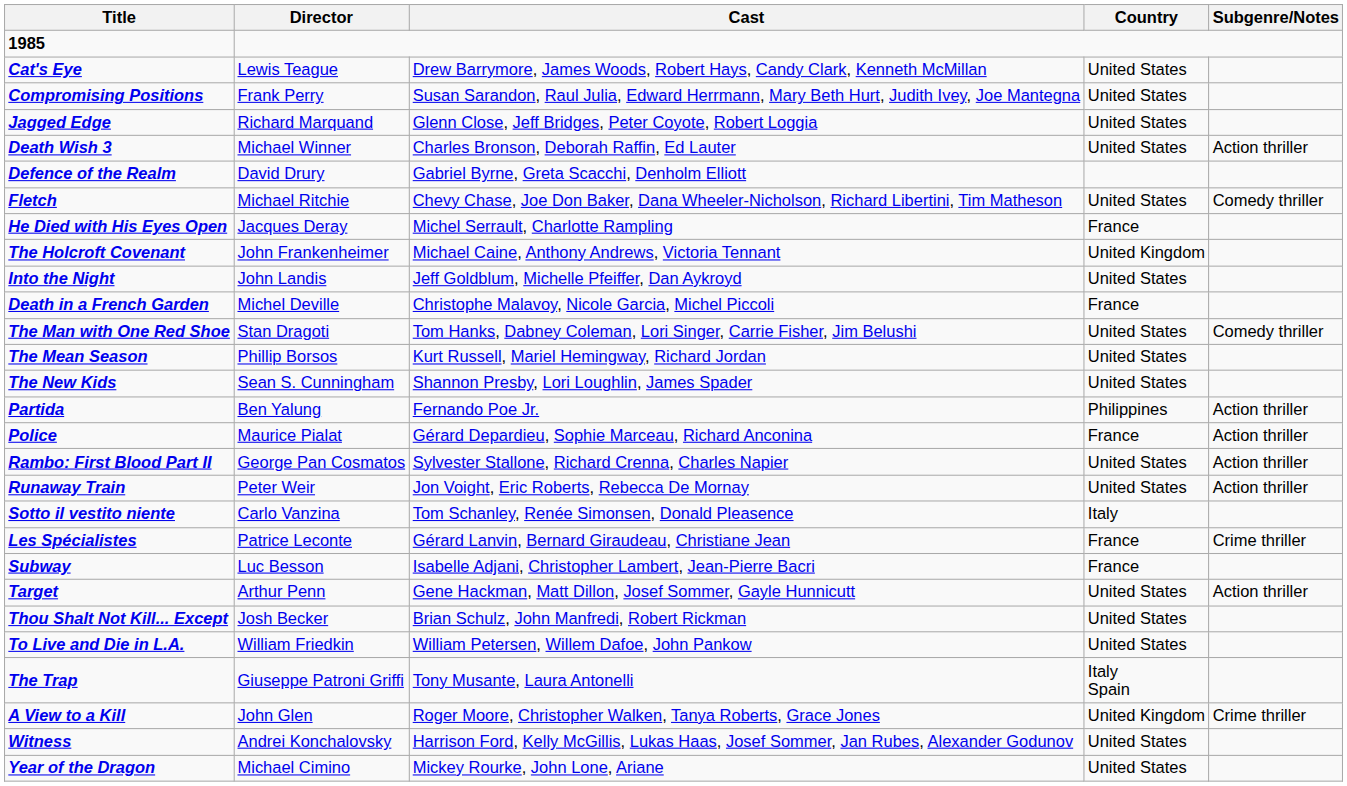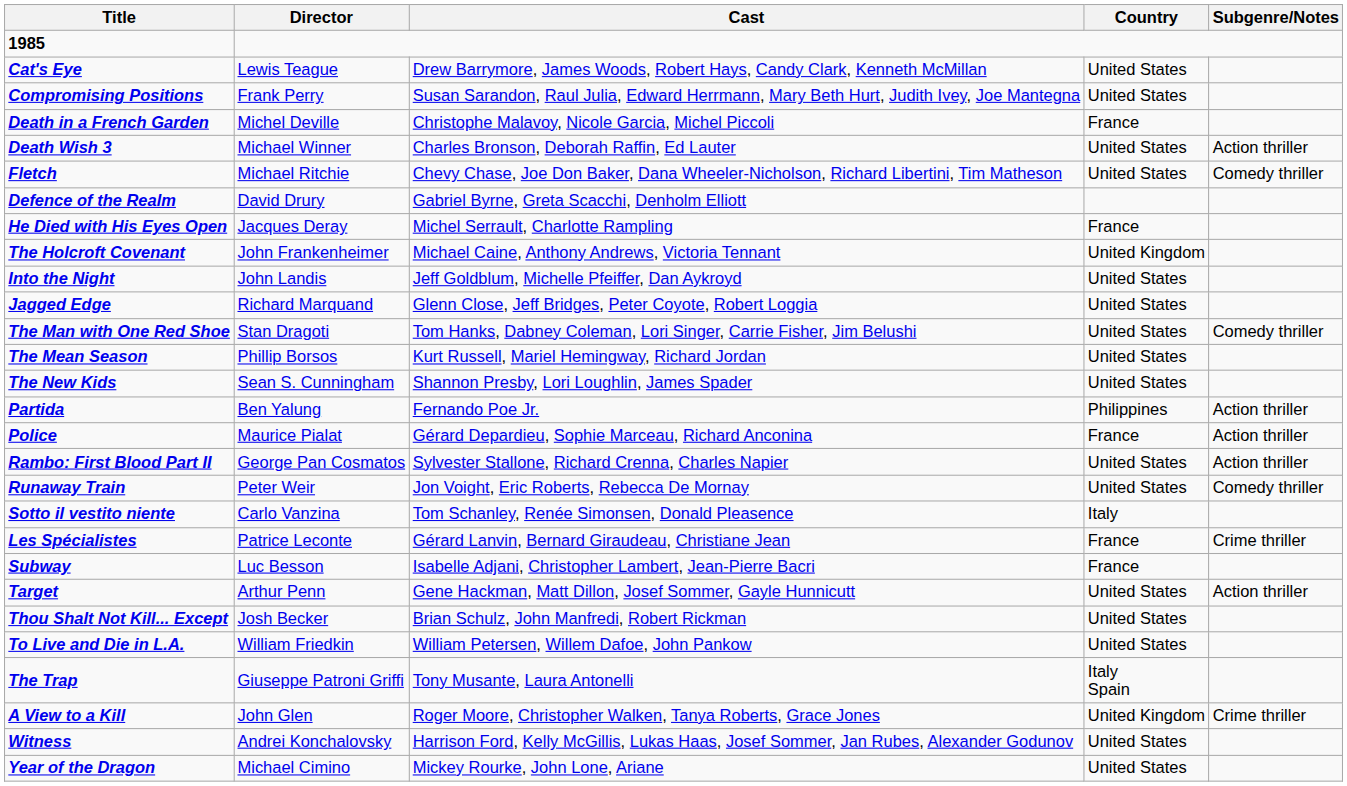 <table class="wikitable sortable">
 <tr>
 <th>Title</th>
 <th>Director</th>
 <th>Cast</th>
 <th>Country</th>
 <th>Subgenre/Notes</th>
 </tr>
 <tr>
 <td><strong>1985</strong></td>
 </tr>
 <tr>
 <td><strong><em><a href='#'>Cat's Eye</a></em></strong></td>
 <td><a href='#'>Lewis Teague</a></td>
 <td><a href='#'>Drew Barrymore</a>, <a href='#'>James Woods</a>, <a href='#'>Robert Hays</a>, <a href='#'>Candy Clark</a>, <a href='#'>Kenneth McMillan</a></td>
 <td>United States</td>
 <td></td>
 </tr>
 <tr>
 <td><strong><em><a href='#'>Compromising Positions</a></em></strong></td>
 <td><a href='#'>Frank Perry</a></td>
 <td><a href='#'>Susan Sarandon</a>, <a href='#'>Raul Julia</a>, <a href='#'>Edward Herrmann</a>, <a href='#'>Mary Beth Hurt</a>, <a href='#'>Judith Ivey</a>, <a href='#'>Joe Mantegna</a></td>
 <td>United States</td>
 <td></td>
 </tr>
 <tr>
-<td><strong><em><a href='#'>Jagged Edge</a></em></strong></td>
-<td><a href='#'>Richard Marquand</a></td>
-<td><a href='#'>Glenn Close</a>, <a href='#'>Jeff Bridges</a>, <a href='#'>Peter Coyote</a>, <a href='#'>Robert Loggia</a></td>
-<td>United States</td>
+<td><strong><em><a href='#'>Death in a French Garden</a></em></strong></td>
+<td><a href='#'>Michel Deville</a></td>
+<td><a href='#'>Christophe Malavoy</a>, <a href='#'>Nicole Garcia</a>, <a href='#'>Michel Piccoli</a></td>
+<td>France</td>
 <td></td>
 </tr>
 <tr>
 <td><strong><em><a href='#'>Death Wish 3</a></em></strong></td>
 <td><a href='#'>Michael Winner</a></td>
 <td><a href='#'>Charles Bronson</a>, <a href='#'>Deborah Raffin</a>, <a href='#'>Ed Lauter</a></td>
 <td>United States</td>
 <td>Action thriller</td>
 </tr>
 <tr>
+<td><strong><em><a href='#'>Fletch</a></em></strong></td>
+<td><a href='#'>Michael Ritchie</a></td>
+<td><a href='#'>Chevy Chase</a>, <a href='#'>Joe Don Baker</a>, <a href='#'>Dana Wheeler-Nicholson</a>, <a href='#'>Richard Libertini</a>, <a href='#'>Tim Matheson</a></td>
+<td>United States</td>
+<td>Comedy thriller</td>
+</tr>
+<tr>
 <td><strong><em><a href='#'>Defence of the Realm</a></em></strong></td>
 <td><a href='#'>David Drury</a></td>
 <td><a href='#'>Gabriel Byrne</a>, <a href='#'>Greta Scacchi</a>, <a href='#'>Denholm Elliott</a></td>
 <td></td>
 <td></td>
-</tr>
-<tr>
-<td><strong><em><a href='#'>Fletch</a></em></strong></td>
-<td><a href='#'>Michael Ritchie</a></td>
-<td><a href='#'>Chevy Chase</a>, <a href='#'>Joe Don Baker</a>, <a href='#'>Dana Wheeler-Nicholson</a>, <a href='#'>Richard Libertini</a>, <a href='#'>Tim Matheson</a></td>
-<td>United States</td>
-<td>Comedy thriller</td>
 </tr>
 <tr>
 <td><strong><em><a href='#'>He Died with His Eyes Open</a></em></strong></td>
 <td><a href='#'>Jacques Deray</a></td>
 <td><a href='#'>Michel Serrault</a>, <a href='#'>Charlotte Rampling</a></td>
 <td>France</td>
 <td></td>
 </tr>
 <tr>
 <td><strong><em><a href='#'>The Holcroft Covenant</a></em></strong></td>
 <td><a href='#'>John Frankenheimer</a></td>
 <td><a href='#'>Michael Caine</a>, <a href='#'>Anthony Andrews</a>, <a href='#'>Victoria Tennant</a></td>
 <td>United Kingdom</td>
 <td></td>
 </tr>
 <tr>
 <td><strong><em><a href='#'>Into the Night</a></em></strong></td>
 <td><a href='#'>John Landis</a></td>
 <td><a href='#'>Jeff Goldblum</a>, <a href='#'>Michelle Pfeiffer</a>, <a href='#'>Dan Aykroyd</a></td>
 <td>United States</td>
 <td></td>
 </tr>
 <tr>
-<td><strong><em><a href='#'>Death in a French Garden</a></em></strong></td>
-<td><a href='#'>Michel Deville</a></td>
-<td><a href='#'>Christophe Malavoy</a>, <a href='#'>Nicole Garcia</a>, <a href='#'>Michel Piccoli</a></td>
-<td>France</td>
+<td><strong><em><a href='#'>Jagged Edge</a></em></strong></td>
+<td><a href='#'>Richard Marquand</a></td>
+<td><a href='#'>Glenn Close</a>, <a href='#'>Jeff Bridges</a>, <a href='#'>Peter Coyote</a>, <a href='#'>Robert Loggia</a></td>
+<td>United States</td>
 <td></td>
 </tr>
 <tr>
 <td><strong><em><a href='#'>The Man with One Red Shoe</a></em></strong></td>
 <td><a href='#'>Stan Dragoti</a></td>
 <td><a href='#'>Tom Hanks</a>, <a href='#'>Dabney Coleman</a>, <a href='#'>Lori Singer</a>, <a href='#'>Carrie Fisher</a>, <a href='#'>Jim Belushi</a></td>
 <td>United States</td>
 <td>Comedy thriller</td>
 </tr>
 <tr>
 <td><strong><em><a href='#'>The Mean Season</a></em></strong></td>
 <td><a href='#'>Phillip Borsos</a></td>
 <td><a href='#'>Kurt Russell</a>, <a href='#'>Mariel Hemingway</a>, <a href='#'>Richard Jordan</a></td>
 <td>United States</td>
 <td></td>
 </tr>
 <tr>
 <td><strong><em><a href='#'>The New Kids</a></em></strong></td>
 <td><a href='#'>Sean S. Cunningham</a></td>
 <td><a href='#'>Shannon Presby</a>, <a href='#'>Lori Loughlin</a>, <a href='#'>James Spader</a></td>
 <td>United States</td>
 <td></td>
 </tr>
 <tr>
 <td><strong><em><a href='#'>Partida</a></em></strong></td>
 <td><a href='#'>Ben Yalung</a></td>
 <td><a href='#'>Fernando Poe Jr.</a></td>
 <td>Philippines</td>
 <td>Action thriller</td>
 </tr>
 <tr>
 <td><strong><em><a href='#'>Police</a></em></strong></td>
 <td><a href='#'>Maurice Pialat</a></td>
 <td><a href='#'>Gérard Depardieu</a>, <a href='#'>Sophie Marceau</a>, <a href='#'>Richard Anconina</a></td>
 <td>France</td>
 <td>Action thriller</td>
 </tr>
 <tr>
 <td><strong><em><a href='#'>Rambo: First Blood Part II</a></em></strong></td>
 <td><a href='#'>George Pan Cosmatos</a></td>
 <td><a href='#'>Sylvester Stallone</a>, <a href='#'>Richard Crenna</a>, <a href='#'>Charles Napier</a></td>
 <td>United States</td>
 <td>Action thriller</td>
 </tr>
 <tr>
 <td><strong><em><a href='#'>Runaway Train</a></em></strong></td>
 <td><a href='#'>Peter Weir</a></td>
 <td><a href='#'>Jon Voight</a>, <a href='#'>Eric Roberts</a>, <a href='#'>Rebecca De Mornay</a></td>
 <td>United States</td>
-<td>Action thriller</td>
+<td>Comedy thriller</td>
 </tr>
 <tr>
 <td><strong><em><a href='#'>Sotto il vestito niente</a></em></strong></td>
 <td><a href='#'>Carlo Vanzina</a></td>
 <td><a href='#'>Tom Schanley</a>, <a href='#'>Renée Simonsen</a>, <a href='#'>Donald Pleasence</a></td>
 <td>Italy</td>
 <td></td>
 </tr>
 <tr>
 <td><strong><em><a href='#'>Les Spécialistes</a></em></strong></td>
 <td><a href='#'>Patrice Leconte</a></td>
 <td><a href='#'>Gérard Lanvin</a>, <a href='#'>Bernard Giraudeau</a>, <a href='#'>Christiane Jean</a></td>
 <td>France</td>
 <td>Crime thriller</td>
 </tr>
 <tr>
 <td><strong><em><a href='#'>Subway</a></em></strong></td>
 <td><a href='#'>Luc Besson</a></td>
 <td><a href='#'>Isabelle Adjani</a>, <a href='#'>Christopher Lambert</a>, <a href='#'>Jean-Pierre Bacri</a></td>
 <td>France</td>
 <td></td>
 </tr>
 <tr>
 <td><strong><em><a href='#'>Target</a></em></strong></td>
 <td><a href='#'>Arthur Penn</a></td>
 <td><a href='#'>Gene Hackman</a>, <a href='#'>Matt Dillon</a>, <a href='#'>Josef Sommer</a>, <a href='#'>Gayle Hunnicutt</a></td>
 <td>United States</td>
 <td>Action thriller</td>
 </tr>
 <tr>
 <td><strong><em><a href='#'>Thou Shalt Not Kill... Except</a></em></strong></td>
 <td><a href='#'>Josh Becker</a></td>
 <td><a href='#'>Brian Schulz</a>, <a href='#'>John Manfredi</a>, <a href='#'>Robert Rickman</a></td>
 <td>United States</td>
 <td></td>
 </tr>
 <tr>
 <td><strong><em><a href='#'>To Live and Die in L.A.</a></em></strong></td>
 <td><a href='#'>William Friedkin</a></td>
 <td><a href='#'>William Petersen</a>, <a href='#'>Willem Dafoe</a>, <a href='#'>John Pankow</a></td>
 <td>United States</td>
 <td></td>
 </tr>
 <tr>
 <td><strong><em><a href='#'>The Trap</a></em></strong></td>
 <td><a href='#'>Giuseppe Patroni Griffi</a></td>
 <td><a href='#'>Tony Musante</a>, <a href='#'>Laura Antonelli</a></td>
 <td>Italy<br>Spain</td>
 <td></td>
 </tr>
 <tr>
 <td><strong><em><a href='#'>A View to a Kill</a></em></strong></td>
 <td><a href='#'>John Glen</a></td>
 <td><a href='#'>Roger Moore</a>, <a href='#'>Christopher Walken</a>, <a href='#'>Tanya Roberts</a>, <a href='#'>Grace Jones</a></td>
 <td>United Kingdom</td>
 <td>Crime thriller</td>
 </tr>
 <tr>
 <td><strong><em><a href='#'>Witness</a></em></strong></td>
 <td><a href='#'>Andrei Konchalovsky</a></td>
 <td><a href='#'>Harrison Ford</a>, <a href='#'>Kelly McGillis</a>, <a href='#'>Lukas Haas</a>, <a href='#'>Josef Sommer</a>, <a href='#'>Jan Rubes</a>, <a href='#'>Alexander Godunov</a></td>
 <td>United States</td>
 <td></td>
 </tr>
 <tr>
 <td><strong><em><a href='#'>Year of the Dragon</a></em></strong></td>
 <td><a href='#'>Michael Cimino</a></td>
 <td><a href='#'>Mickey Rourke</a>, <a href='#'>John Lone</a>, <a href='#'>Ariane</a></td>
 <td>United States</td>
 <td></td>
 </tr>
 </table>
